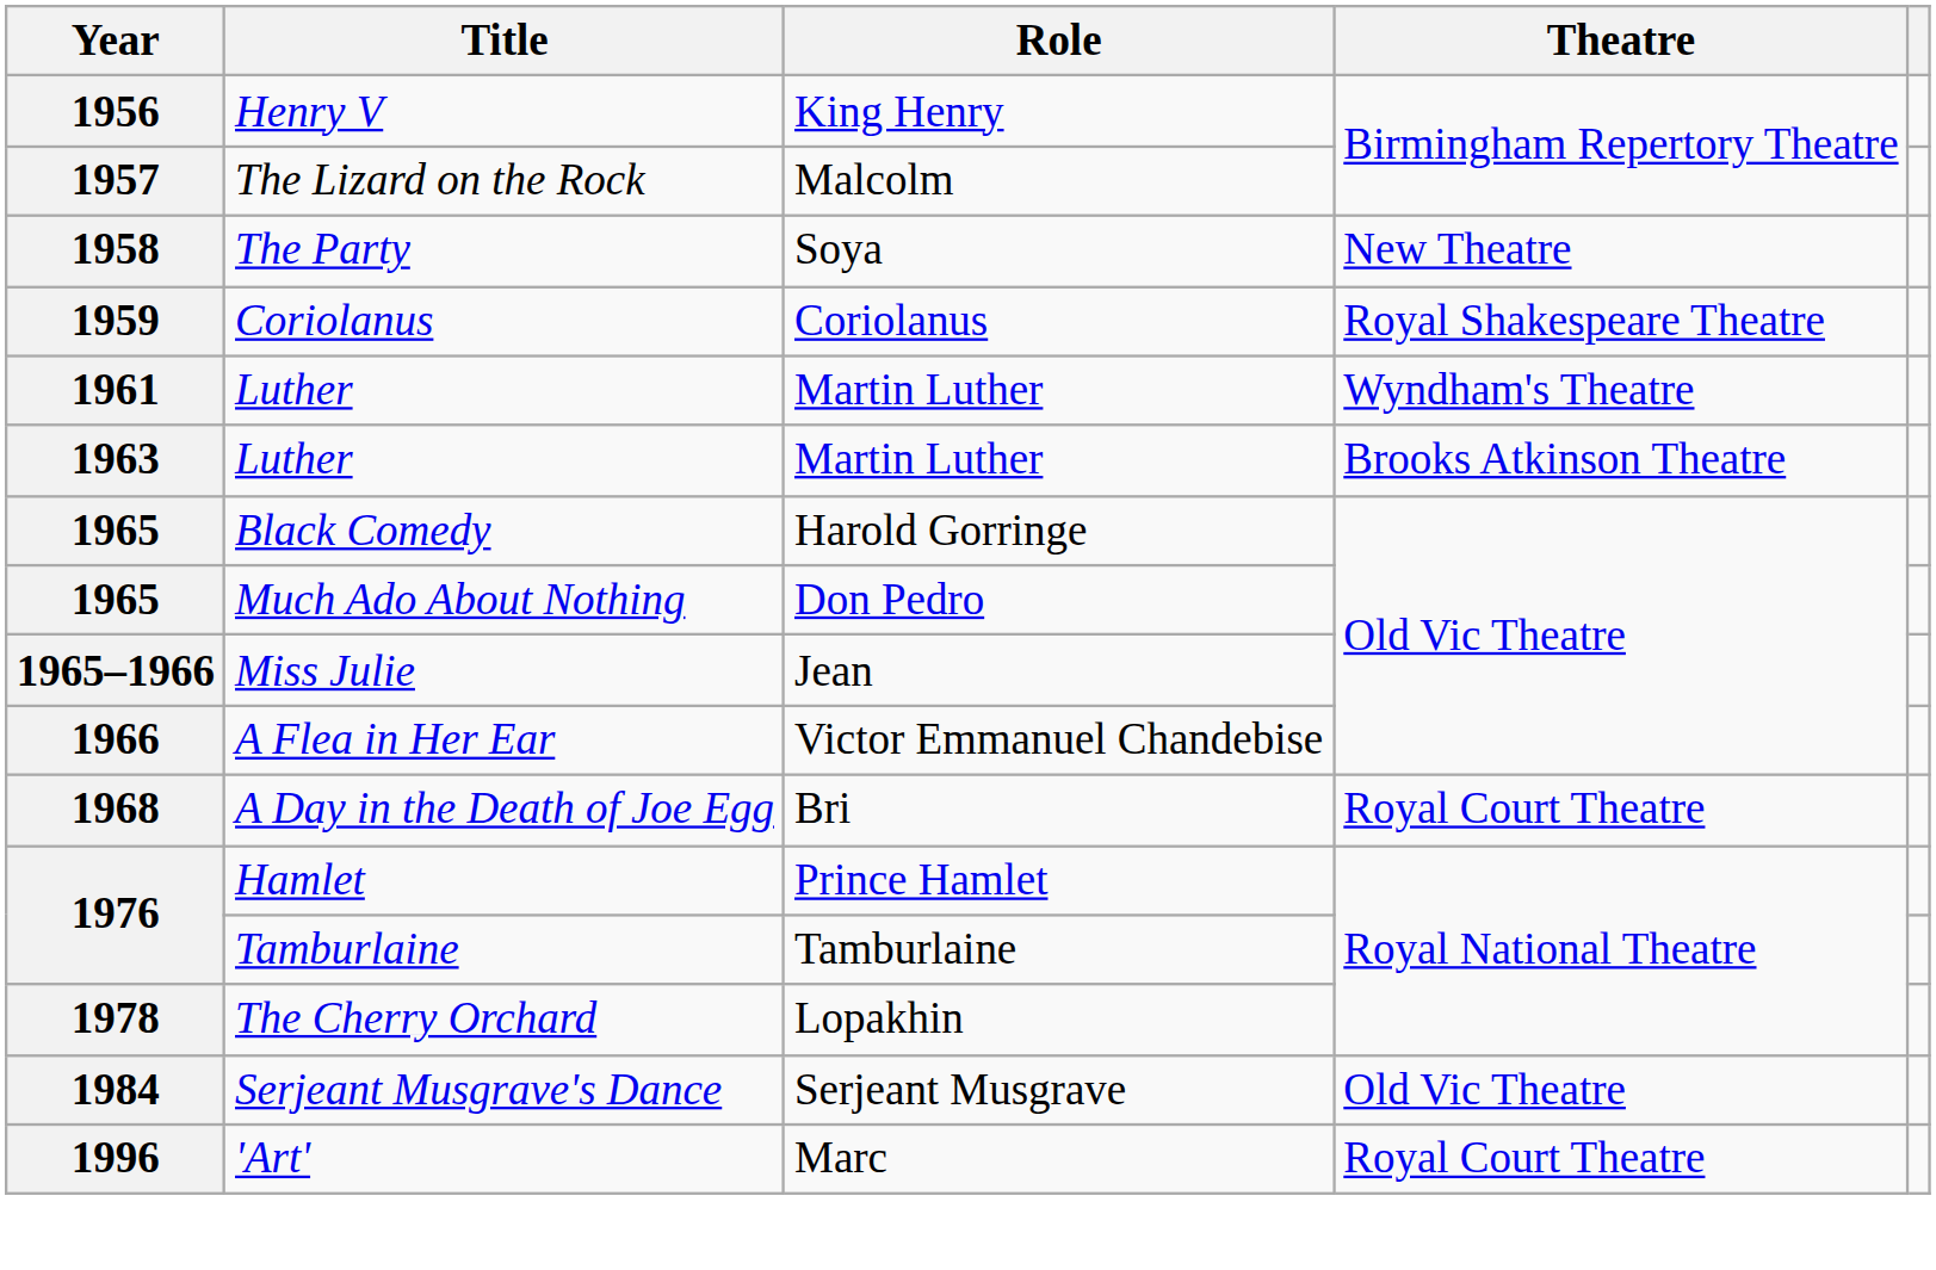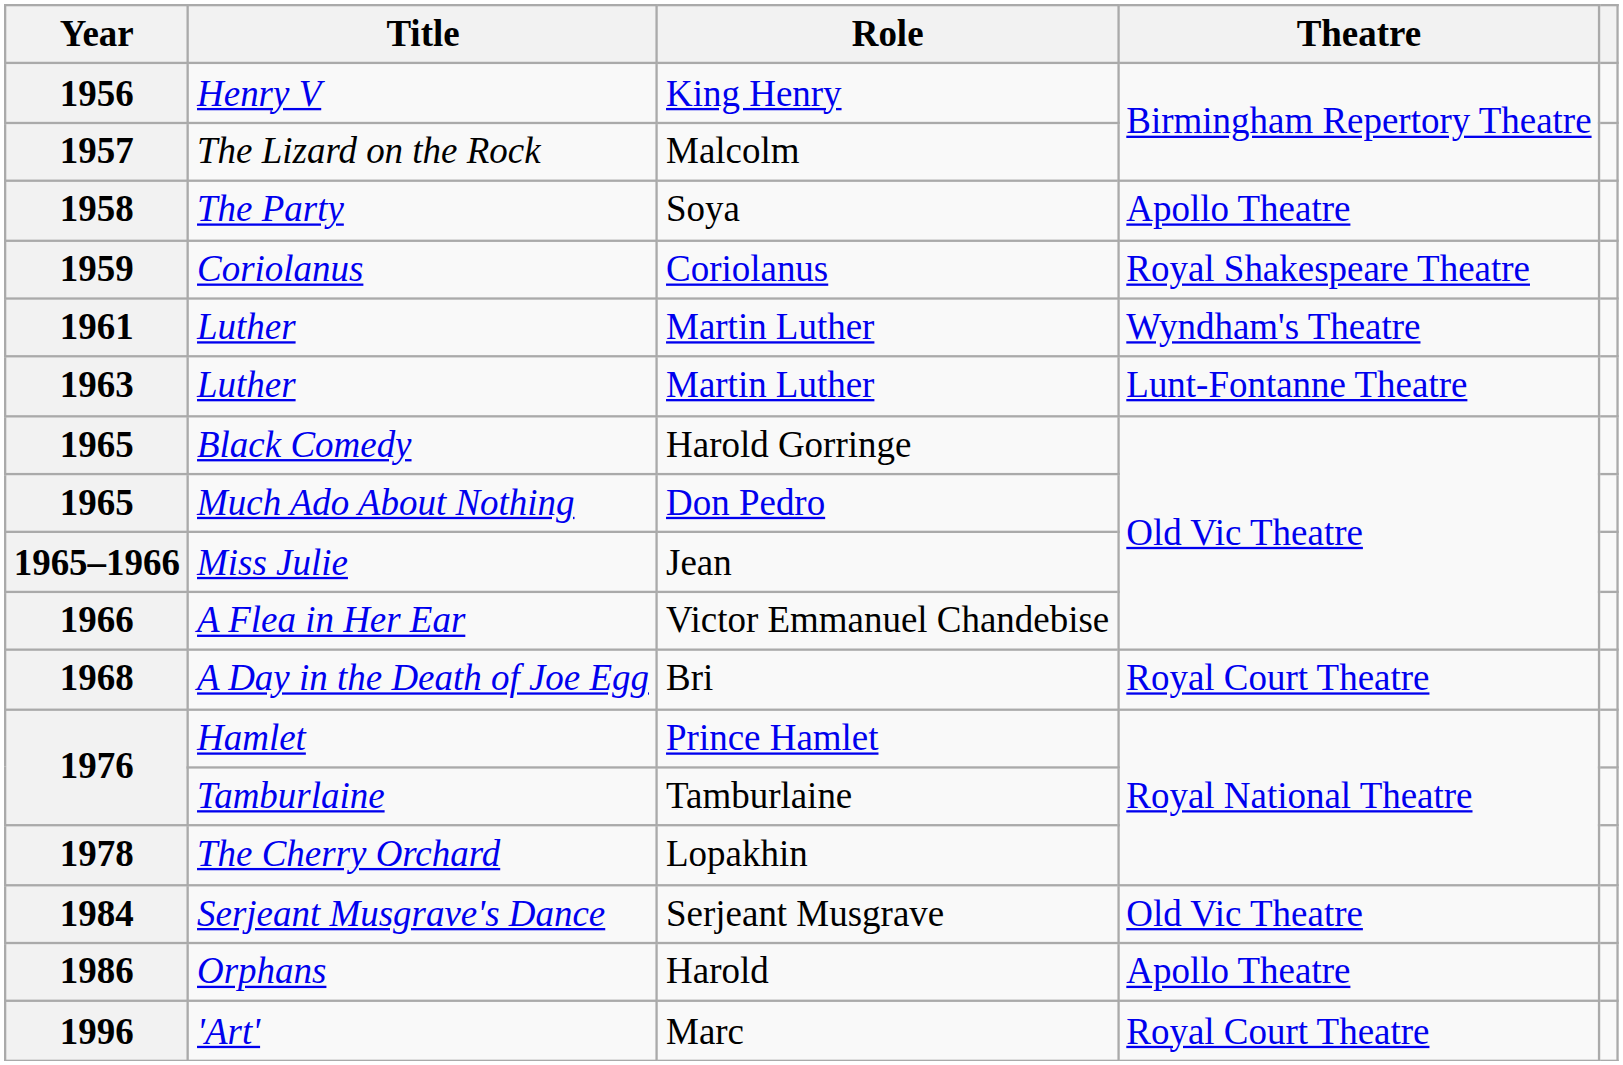 <table class="wikitable plainrowheaders sortable">
 <tr>
 <th scope="col">Year</th>
 <th scope="col">Title</th>
 <th scope="col">Role</th>
 <th scope="col">Theatre</th>
 <th scope="col" class="unsortable"></th>
 </tr>
 <tr>
 <th scope="row">1956</th>
 <td><em><a href='#'>Henry V</a></em></td>
 <td><a href='#'>King Henry</a></td>
 <td rowspan="2"><a href='#'>Birmingham Repertory Theatre</a></td>
 <td></td>
 </tr>
 <tr>
 <th scope="row">1957</th>
 <td data-sort-value="Lizard on the Rock, The"><em>The Lizard on the Rock</em></td>
 <td>Malcolm</td>
 <td></td>
 </tr>
 <tr>
 <th scope="row">1958</th>
 <td data-sort-value="Party, The"><em><a href='#'>The Party</a></em></td>
 <td>Soya</td>
-<td><a href='#'>New Theatre</a></td>
+<td><a href='#'>Apollo Theatre</a></td>
 <td></td>
 </tr>
 <tr>
 <th scope="row">1959</th>
 <td><em><a href='#'>Coriolanus</a></em></td>
 <td><a href='#'>Coriolanus</a></td>
 <td><a href='#'>Royal Shakespeare Theatre</a></td>
 <td></td>
 </tr>
 <tr>
 <th scope="row">1961</th>
 <td><em><a href='#'>Luther</a></em></td>
 <td><a href='#'>Martin Luther</a></td>
 <td><a href='#'>Wyndham's Theatre</a></td>
 <td></td>
 </tr>
 <tr>
 <th scope="row">1963</th>
 <td><em><a href='#'>Luther</a></em></td>
 <td><a href='#'>Martin Luther</a></td>
-<td><a href='#'>Brooks Atkinson Theatre</a></td>
+<td><a href='#'>Lunt-Fontanne Theatre</a></td>
 <td></td>
 </tr>
 <tr>
 <th scope="row">1965</th>
 <td><em><a href='#'>Black Comedy</a></em></td>
 <td>Harold Gorringe</td>
 <td rowspan="4"><a href='#'>Old Vic Theatre</a></td>
 <td></td>
 </tr>
 <tr>
 <th scope="row">1965</th>
 <td><em><a href='#'>Much Ado About Nothing</a></em></td>
 <td><a href='#'>Don Pedro</a></td>
 <td></td>
 </tr>
 <tr>
 <th scope="row">1965–1966</th>
 <td><em><a href='#'>Miss Julie</a></em></td>
 <td>Jean</td>
 <td></td>
 </tr>
 <tr>
 <th scope="row">1966</th>
 <td data-sort-value="Flea in Her Ear, A"><em><a href='#'>A Flea in Her Ear</a></em></td>
 <td>Victor Emmanuel Chandebise</td>
 <td></td>
 </tr>
 <tr>
 <th scope="row">1968</th>
 <td data-sort-value="Day in the Death of Joe Egg, A"><em><a href='#'>A Day in the Death of Joe Egg</a></em></td>
 <td>Bri</td>
 <td><a href='#'>Royal Court Theatre</a></td>
 <td></td>
 </tr>
 <tr>
 <th rowspan="2" scope="row">1976</th>
 <td><em><a href='#'>Hamlet</a></em></td>
 <td><a href='#'>Prince Hamlet</a></td>
 <td rowspan="3"><a href='#'>Royal National Theatre</a></td>
 <td></td>
 </tr>
 <tr>
 <td><em><a href='#'>Tamburlaine</a></em></td>
 <td>Tamburlaine</td>
 <td></td>
 </tr>
 <tr>
 <th scope="row">1978</th>
 <td data-sort-value="Cherry Orchard, The"><em><a href='#'>The Cherry Orchard</a></em></td>
 <td>Lopakhin</td>
 <td></td>
 </tr>
 <tr>
 <th scope="row">1984</th>
 <td><em><a href='#'>Serjeant Musgrave's Dance</a></em></td>
 <td>Serjeant Musgrave</td>
 <td><a href='#'>Old Vic Theatre</a></td>
 <td></td>
 </tr>
 <tr>
+<th scope="row">1986</th>
+<td><em><a href='#'>Orphans</a></em></td>
+<td>Harold</td>
+<td><a href='#'>Apollo Theatre</a></td>
+<td></td>
+</tr>
+<tr>
 <th scope="row">1996</th>
 <td><em><a href='#'>'Art'</a></em></td>
 <td>Marc</td>
 <td><a href='#'>Royal Court Theatre</a></td>
 <td></td>
 </tr>
 </table>
